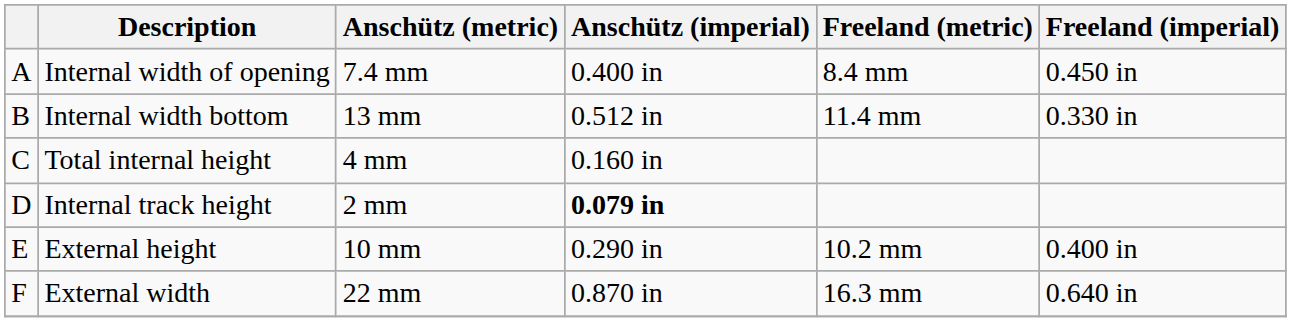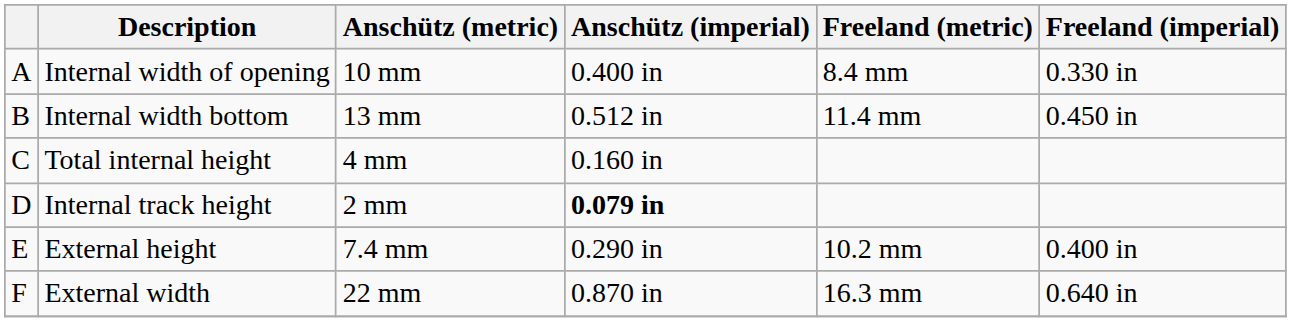 <table class="wikitable">
 <tr>
 <th></th>
 <th>Description</th>
 <th>Anschütz (metric)</th>
 <th>Anschütz (imperial)</th>
 <th>Freeland (metric)</th>
 <th>Freeland (imperial)</th>
 </tr>
 <tr>
 <td>A</td>
 <td>Internal width of opening</td>
-<td>7.4 mm</td>
+<td>10 mm</td>
 <td>0.400 in</td>
 <td>8.4 mm</td>
-<td>0.450 in</td>
+<td>0.330 in</td>
 </tr>
 <tr>
 <td>B</td>
 <td>Internal width bottom</td>
 <td>13 mm</td>
 <td>0.512 in</td>
 <td>11.4 mm</td>
-<td>0.330 in</td>
+<td>0.450 in</td>
 </tr>
 <tr>
 <td>C</td>
 <td>Total internal height</td>
 <td>4 mm</td>
 <td>0.160 in</td>
 <td></td>
 <td></td>
 </tr>
 <tr>
 <td>D</td>
 <td>Internal track height</td>
 <td>2 mm</td>
 <td><strong>0.079 in</strong></td>
 <td></td>
 <td></td>
 </tr>
 <tr>
 <td>E</td>
 <td>External height</td>
-<td>10 mm</td>
+<td>7.4 mm</td>
 <td>0.290 in</td>
 <td>10.2 mm</td>
 <td>0.400 in</td>
 </tr>
 <tr>
 <td>F</td>
 <td>External width</td>
 <td>22 mm</td>
 <td>0.870 in</td>
 <td>16.3 mm</td>
 <td>0.640 in</td>
 </tr>
 <tr>
 </tr>
 </table>
